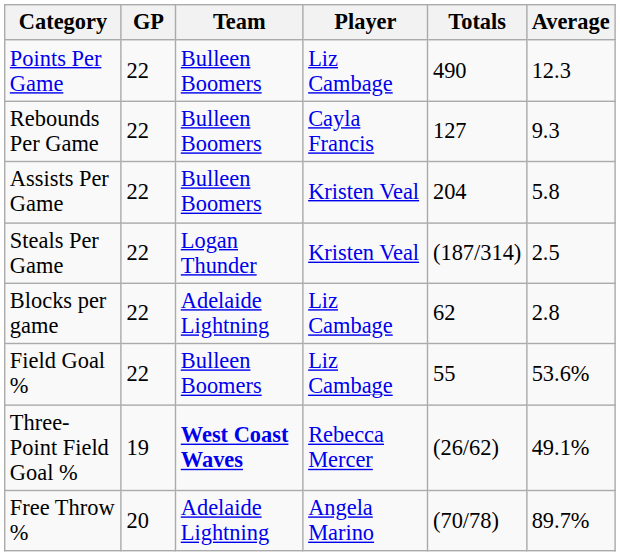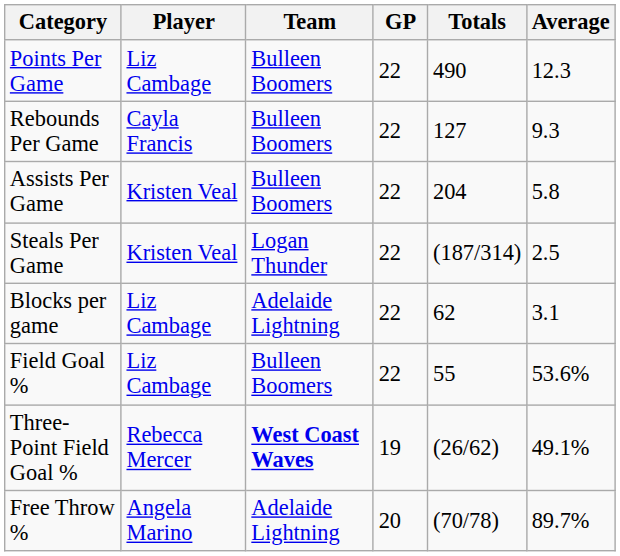 <table class="wikitable" style="width: 70%">
 <tr>
 <th width=100>Category</th>
+<th width=125>Player</th>
+<th width=125>Team</th>
 <th width=50>GP</th>
-<th width=125>Team</th>
-<th width=125>Player</th>
 <th width=50>Totals</th>
 <th width=50>Average</th>
 </tr>
 <tr>
 <td><a href='#'>Points Per Game</a></td>
+<td><a href='#'>Liz Cambage</a></td>
+<td><a href='#'>Bulleen Boomers</a></td>
 <td>22</td>
-<td><a href='#'>Bulleen Boomers</a></td>
-<td><a href='#'>Liz Cambage</a></td>
 <td>490</td>
 <td>12.3</td>
 </tr>
 <tr>
 <td>Rebounds Per Game</td>
+<td><a href='#'>Cayla Francis</a></td>
+<td><a href='#'>Bulleen Boomers</a></td>
 <td>22</td>
-<td><a href='#'>Bulleen Boomers</a></td>
-<td><a href='#'>Cayla Francis</a></td>
 <td>127</td>
 <td>9.3</td>
 </tr>
 <tr>
 <td>Assists Per Game</td>
+<td><a href='#'>Kristen Veal</a></td>
+<td><a href='#'>Bulleen Boomers</a></td>
 <td>22</td>
-<td><a href='#'>Bulleen Boomers</a></td>
-<td><a href='#'>Kristen Veal</a></td>
 <td>204</td>
 <td>5.8</td>
 </tr>
 <tr>
 <td>Steals Per Game</td>
+<td><a href='#'>Kristen Veal</a></td>
+<td><a href='#'>Logan Thunder</a></td>
 <td>22</td>
-<td><a href='#'>Logan Thunder</a></td>
-<td><a href='#'>Kristen Veal</a></td>
 <td>(187/314)</td>
 <td>2.5</td>
 </tr>
 <tr>
 <td>Blocks per game</td>
+<td><a href='#'>Liz Cambage</a></td>
+<td><a href='#'>Adelaide Lightning</a></td>
 <td>22</td>
-<td><a href='#'>Adelaide Lightning</a></td>
-<td><a href='#'>Liz Cambage</a></td>
 <td>62</td>
-<td>2.8</td>
+<td>3.1</td>
 </tr>
 <tr>
 <td>Field Goal %</td>
+<td><a href='#'>Liz Cambage</a></td>
+<td><a href='#'>Bulleen Boomers</a></td>
 <td>22</td>
-<td><a href='#'>Bulleen Boomers</a></td>
-<td><a href='#'>Liz Cambage</a></td>
 <td>55</td>
 <td>53.6%</td>
 </tr>
 <tr>
 <td>Three-Point Field Goal %</td>
+<td><a href='#'>Rebecca Mercer</a></td>
+<td><strong><a href='#'>West Coast Waves</a></strong></td>
 <td>19</td>
-<td><strong><a href='#'>West Coast Waves</a></strong></td>
-<td><a href='#'>Rebecca Mercer</a></td>
 <td>(26/62)</td>
 <td>49.1%</td>
 </tr>
 <tr>
 <td>Free Throw %</td>
+<td><a href='#'>Angela Marino</a></td>
+<td><a href='#'>Adelaide Lightning</a></td>
 <td>20</td>
-<td><a href='#'>Adelaide Lightning</a></td>
-<td><a href='#'>Angela Marino</a></td>
 <td>(70/78)</td>
 <td>89.7%</td>
 </tr>
 </table>
